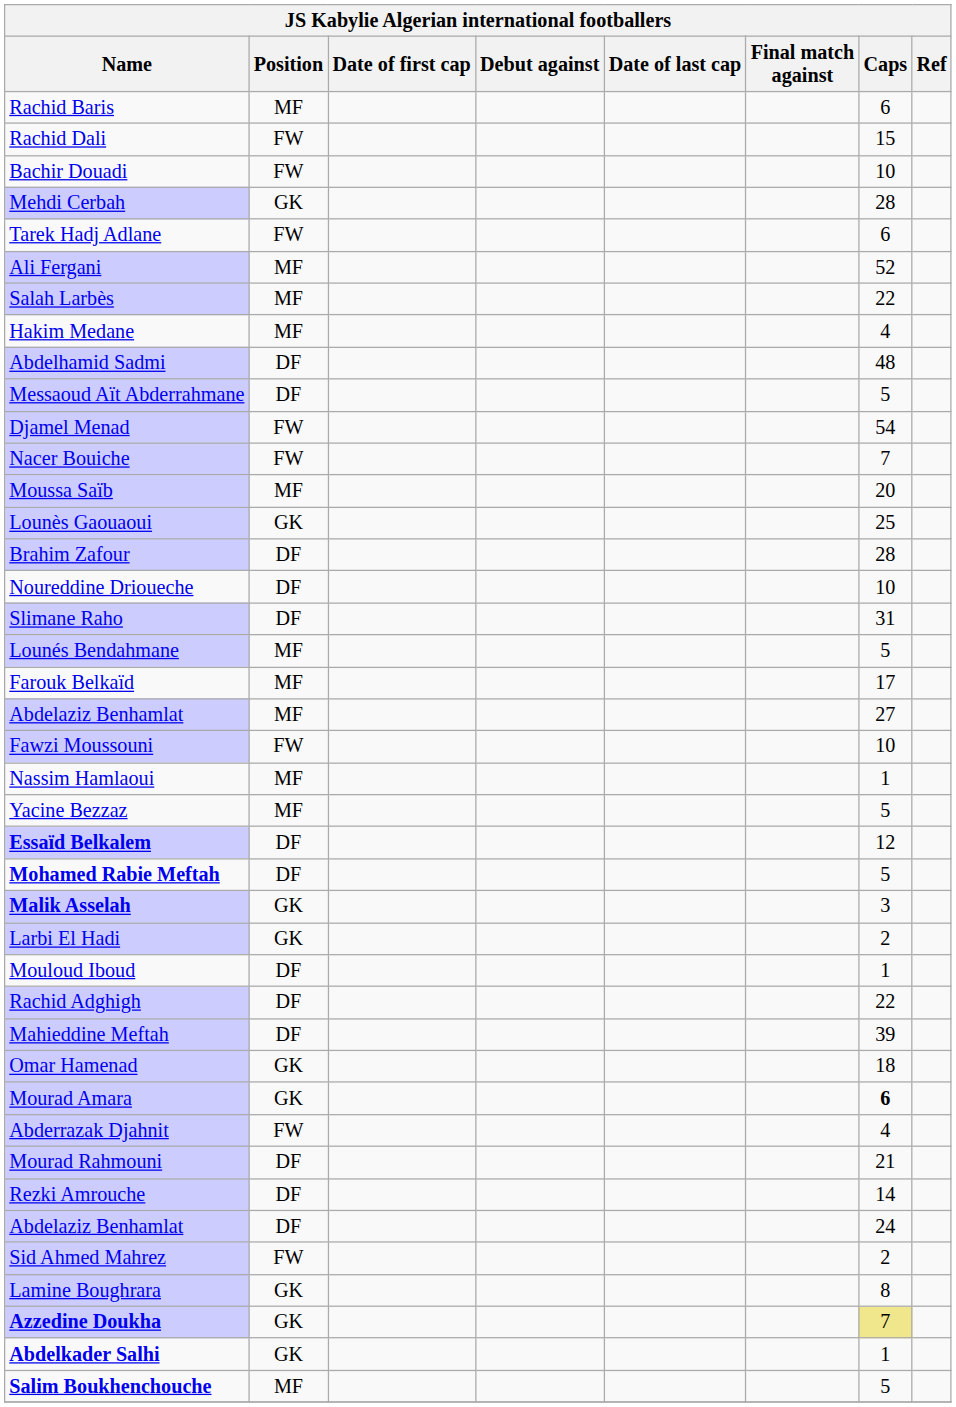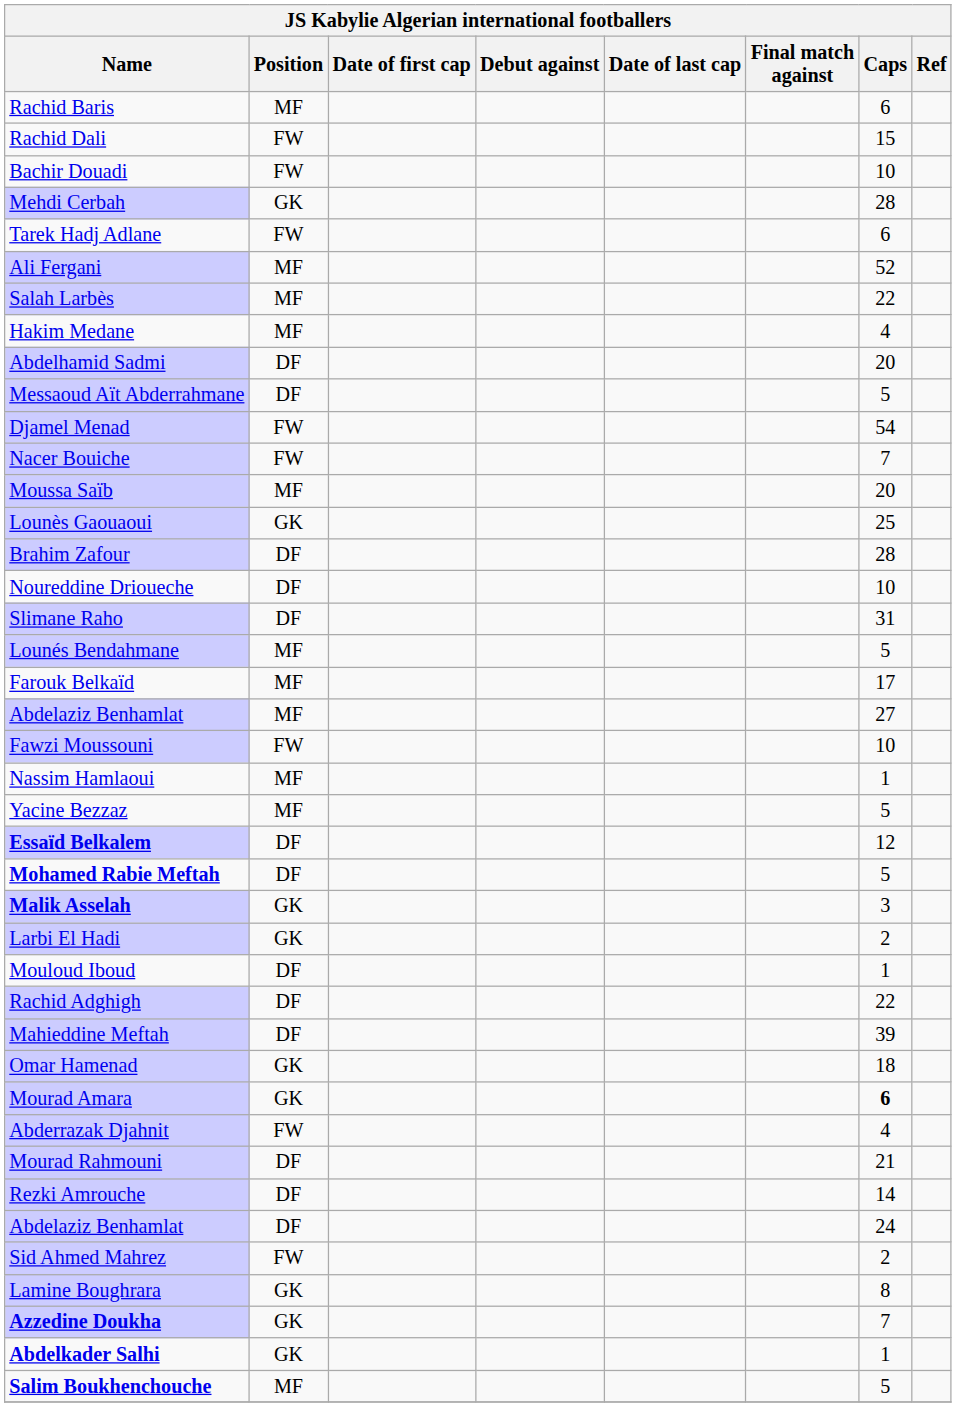 <table class="wikitable plainrowheaders sortable" style="text-align: center;">
 <tr>
 <th colspan=8>JS Kabylie Algerian international footballers</th>
 </tr>
 <tr>
 <th scope="col">Name</th>
 <th scope="col">Position</th>
 <th scope="col">Date of first cap</th>
 <th scope="col">Debut against</th>
 <th scope="col">Date of last cap</th>
 <th scope="col">Final match<br>against</th>
 <th scope="col">Caps</th>
 <th scope="col" class="unsortable">Ref</th>
 </tr>
 <tr>
 <td scope="row" align="left"><a href='#'>Rachid Baris</a></td>
 <td align="center">MF</td>
 <td align="center"></td>
 <td align="center"></td>
 <td align="center"></td>
 <td align="center"></td>
 <td align="center">6</td>
 <td></td>
 </tr>
 <tr>
 <td scope="row" align="left"><a href='#'>Rachid Dali</a></td>
 <td align="center">FW</td>
 <td align="center"></td>
 <td align="center"></td>
 <td align="center"></td>
 <td align="center"></td>
 <td align="center">15</td>
 <td></td>
 </tr>
 <tr>
 <td scope="row" align="left"><a href='#'>Bachir Douadi</a></td>
 <td align="center">FW</td>
 <td align="center"></td>
 <td align="center"></td>
 <td align="center"></td>
 <td align="center"></td>
 <td align="center">10</td>
 <td></td>
 </tr>
 <tr>
 <td scope="row" style="background-color:#CCCCFF" align="left"><a href='#'>Mehdi Cerbah</a></td>
 <td align="center">GK</td>
 <td align="center"></td>
 <td align="center"></td>
 <td align="center"></td>
 <td align="center"></td>
 <td align="center">28</td>
 <td></td>
 </tr>
 <tr>
 <td scope="row" align="left"><a href='#'>Tarek Hadj Adlane</a></td>
 <td align="center">FW</td>
 <td align="center"></td>
 <td align="center"></td>
 <td align="center"></td>
 <td align="center"></td>
 <td align="center">6</td>
 <td></td>
 </tr>
 <tr>
 <td scope="row" style="background-color:#CCCCFF" align="left"><a href='#'>Ali Fergani</a></td>
 <td align="center">MF</td>
 <td align="center"></td>
 <td align="center"></td>
 <td align="center"></td>
 <td align="center"></td>
 <td align="center">52</td>
 <td></td>
 </tr>
 <tr>
 <td scope="row" style="background-color:#CCCCFF" align="left"><a href='#'>Salah Larbès</a></td>
 <td align="center">MF</td>
 <td align="center"></td>
 <td align="center"></td>
 <td align="center"></td>
 <td align="center"></td>
 <td align="center">22</td>
 <td></td>
 </tr>
 <tr>
 <td scope="row" align="left"><a href='#'>Hakim Medane</a></td>
 <td align="center">MF</td>
 <td align="center"></td>
 <td align="center"></td>
 <td align="center"></td>
 <td align="center"></td>
 <td align="center">4</td>
 <td></td>
 </tr>
 <tr>
 <td scope="row" style="background-color:#CCCCFF" align="left"><a href='#'>Abdelhamid Sadmi</a></td>
 <td align="center">DF</td>
 <td align="center"></td>
 <td align="center"></td>
 <td align="center"></td>
 <td align="center"></td>
-<td align="center">48</td>
+<td align="center">20</td>
 <td></td>
 </tr>
 <tr>
 <td scope="row" style="background-color:#CCCCFF" align="left"><a href='#'>Messaoud Aït Abderrahmane</a></td>
 <td align="center">DF</td>
 <td align="center"></td>
 <td align="center"></td>
 <td align="center"></td>
 <td align="center"></td>
 <td align="center">5</td>
 <td></td>
 </tr>
 <tr>
 <td scope="row" style="background-color:#CCCCFF" align="left"><a href='#'>Djamel Menad</a></td>
 <td align="center">FW</td>
 <td align="center"></td>
 <td align="center"></td>
 <td align="center"></td>
 <td align="center"></td>
 <td align="center">54</td>
 <td></td>
 </tr>
 <tr>
 <td scope="row" style="background-color:#CCCCFF" align="left"><a href='#'>Nacer Bouiche</a></td>
 <td align="center">FW</td>
 <td align="center"></td>
 <td align="center"></td>
 <td align="center"></td>
 <td align="center"></td>
 <td align="center">7</td>
 <td></td>
 </tr>
 <tr>
 <td scope="row" style="background-color:#CCCCFF" align="left"><a href='#'>Moussa Saïb</a></td>
 <td align="center">MF</td>
 <td align="center"></td>
 <td align="center"></td>
 <td align="center"></td>
 <td align="center"></td>
 <td align="center">20</td>
 <td></td>
 </tr>
 <tr>
 <td scope="row" style="background-color:#CCCCFF" align="left"><a href='#'>Lounès Gaouaoui</a></td>
 <td align="center">GK</td>
 <td align="center"></td>
 <td align="center"></td>
 <td align="center"></td>
 <td align="center"></td>
 <td align="center">25</td>
 <td></td>
 </tr>
 <tr>
 <td scope="row" style="background-color:#CCCCFF" align="left"><a href='#'>Brahim Zafour</a></td>
 <td align="center">DF</td>
 <td align="center"></td>
 <td align="center"></td>
 <td align="center"></td>
 <td align="center"></td>
 <td align="center">28</td>
 <td></td>
 </tr>
 <tr>
 <td scope="row" align="left"><a href='#'>Noureddine Drioueche</a></td>
 <td align="center">DF</td>
 <td align="center"></td>
 <td align="center"></td>
 <td align="center"></td>
 <td align="center"></td>
 <td align="center">10</td>
 <td></td>
 </tr>
 <tr>
 <td scope="row" style="background-color:#CCCCFF" align="left"><a href='#'>Slimane Raho</a></td>
 <td align="center">DF</td>
 <td align="center"></td>
 <td align="center"></td>
 <td align="center"></td>
 <td align="center"></td>
 <td align="center">31</td>
 <td></td>
 </tr>
 <tr>
 <td scope="row" style="background-color:#CCCCFF" align="left"><a href='#'>Lounés Bendahmane</a></td>
 <td align="center">MF</td>
 <td align="center"></td>
 <td align="center"></td>
 <td align="center"></td>
 <td align="center"></td>
 <td align="center">5</td>
 <td></td>
 </tr>
 <tr>
 <td scope="row" align="left"><a href='#'>Farouk Belkaïd</a></td>
 <td align="center">MF</td>
 <td align="center"></td>
 <td align="center"></td>
 <td align="center"></td>
 <td align="center"></td>
 <td align="center">17</td>
 <td></td>
 </tr>
 <tr>
 <td scope="row" style="background-color:#CCCCFF" align="left"><a href='#'>Abdelaziz Benhamlat</a></td>
 <td align="center">MF</td>
 <td align="center"></td>
 <td align="center"></td>
 <td align="center"></td>
 <td align="center"></td>
 <td align="center">27</td>
 <td></td>
 </tr>
 <tr>
 <td scope="row" style="background-color:#CCCCFF" align="left"><a href='#'>Fawzi Moussouni</a></td>
 <td align="center">FW</td>
 <td align="center"></td>
 <td align="center"></td>
 <td align="center"></td>
 <td align="center"></td>
 <td align="center">10</td>
 <td></td>
 </tr>
 <tr>
 <td scope="row" align="left"><a href='#'>Nassim Hamlaoui</a></td>
 <td align="center">MF</td>
 <td align="center"></td>
 <td align="center"></td>
 <td align="center"></td>
 <td align="center"></td>
 <td align="center">1</td>
 <td></td>
 </tr>
 <tr>
 <td scope="row" align="left"><a href='#'>Yacine Bezzaz</a></td>
 <td align="center">MF</td>
 <td align="center"></td>
 <td align="center"></td>
 <td align="center"></td>
 <td align="center"></td>
 <td align="center">5</td>
 <td></td>
 </tr>
 <tr>
 <td scope="row" style="background-color:#CCCCFF" align="left"><strong><a href='#'>Essaïd Belkalem</a></strong></td>
 <td align="center">DF</td>
 <td align="center"></td>
 <td align="center"></td>
 <td align="center"></td>
 <td align="center"></td>
 <td align="center">12</td>
 <td></td>
 </tr>
 <tr>
 <td scope="row" align="left"><strong><a href='#'>Mohamed Rabie Meftah</a></strong></td>
 <td align="center">DF</td>
 <td align="center"></td>
 <td align="center"></td>
 <td align="center"></td>
 <td align="center"></td>
 <td align="center">5</td>
 <td></td>
 </tr>
 <tr>
 <td scope="row" style="background-color:#CCCCFF" align="left"><strong><a href='#'>Malik Asselah</a></strong></td>
 <td align="center">GK</td>
 <td align="center"></td>
 <td align="center"></td>
 <td align="center"></td>
 <td align="center"></td>
 <td align="center">3</td>
 <td></td>
 </tr>
 <tr>
 <td scope="row" style="background-color:#CCCCFF" align="left"><a href='#'>Larbi El Hadi</a></td>
 <td align="center">GK</td>
 <td align="center"></td>
 <td align="center"></td>
 <td align="center"></td>
 <td align="center"></td>
 <td align="center">2</td>
 <td></td>
 </tr>
 <tr>
 <td scope="row" align="left"><a href='#'>Mouloud Iboud</a></td>
 <td align="center">DF</td>
 <td align="center"></td>
 <td align="center"></td>
 <td align="center"></td>
 <td align="center"></td>
 <td align="center">1</td>
 <td></td>
 </tr>
 <tr>
 <td scope="row" style="background-color:#CCCCFF" align="left"><a href='#'>Rachid Adghigh</a></td>
 <td align="center">DF</td>
 <td align="center"></td>
 <td align="center"></td>
 <td align="center"></td>
 <td align="center"></td>
 <td align="center">22</td>
 <td></td>
 </tr>
 <tr>
 <td scope="row" style="background-color:#CCCCFF" align="left"><a href='#'>Mahieddine Meftah</a></td>
 <td align="center">DF</td>
 <td align="center"></td>
 <td align="center"></td>
 <td align="center"></td>
 <td align="center"></td>
 <td align="center">39</td>
 <td></td>
 </tr>
 <tr>
 <td scope="row" style="background-color:#CCCCFF" align="left"><a href='#'>Omar Hamenad</a></td>
 <td align="center">GK</td>
 <td align="center"></td>
 <td align="center"></td>
 <td align="center"></td>
 <td align="center"></td>
 <td align="center">18</td>
 <td></td>
 </tr>
 <tr>
 <td scope="row" style="background-color:#CCCCFF" align="left"><a href='#'>Mourad Amara</a></td>
 <td align="center">GK</td>
 <td align="center"></td>
 <td align="center"></td>
 <td align="center"></td>
 <td align="center"></td>
 <td align="center"><strong>6</strong></td>
 <td></td>
 </tr>
 <tr>
 <td scope="row" style="background-color:#CCCCFF" align="left"><a href='#'>Abderrazak Djahnit</a></td>
 <td align="center">FW</td>
 <td align="center"></td>
 <td align="center"></td>
 <td align="center"></td>
 <td align="center"></td>
 <td align="center">4</td>
 <td></td>
 </tr>
 <tr>
 <td scope="row" style="background-color:#CCCCFF" align="left"><a href='#'>Mourad Rahmouni</a></td>
 <td align="center">DF</td>
 <td align="center"></td>
 <td align="center"></td>
 <td align="center"></td>
 <td align="center"></td>
 <td align="center">21</td>
 <td></td>
 </tr>
 <tr>
 <td scope="row" style="background-color:#CCCCFF" align="left"><a href='#'>Rezki Amrouche</a></td>
 <td align="center">DF</td>
 <td align="center"></td>
 <td align="center"></td>
 <td align="center"></td>
 <td align="center"></td>
 <td align="center">14</td>
 <td></td>
 </tr>
 <tr>
 <td scope="row" style="background-color:#CCCCFF" align="left"><a href='#'>Abdelaziz Benhamlat</a></td>
 <td align="center">DF</td>
 <td align="center"></td>
 <td align="center"></td>
 <td align="center"></td>
 <td align="center"></td>
 <td align="center">24</td>
 <td></td>
 </tr>
 <tr>
 <td scope="row" style="background-color:#CCCCFF" align="left"><a href='#'>Sid Ahmed Mahrez</a></td>
 <td align="center">FW</td>
 <td align="center"></td>
 <td align="center"></td>
 <td align="center"></td>
 <td align="center"></td>
 <td align="center">2</td>
 <td></td>
 </tr>
 <tr>
 <td scope="row" style="background-color:#CCCCFF" align="left"><a href='#'>Lamine Boughrara</a></td>
 <td align="center">GK</td>
 <td align="center"></td>
 <td align="center"></td>
 <td align="center"></td>
 <td align="center"></td>
 <td align="center">8</td>
 <td></td>
 </tr>
 <tr>
 <td scope="row" style="background-color:#CCCCFF" align="left"><strong><a href='#'>Azzedine Doukha</a></strong></td>
 <td align="center">GK</td>
 <td align="center"></td>
 <td align="center"></td>
 <td align="center"></td>
 <td align="center"></td>
-<td align="center" style="background: khaki;">7</td>
+<td align="center">7</td>
 <td></td>
 </tr>
 <tr>
 <td scope="row" align="left"><strong><a href='#'>Abdelkader Salhi</a></strong></td>
 <td align="center">GK</td>
 <td align="center"></td>
 <td align="center"></td>
 <td align="center"></td>
 <td align="center"></td>
 <td align="center">1</td>
 <td></td>
 </tr>
 <tr>
 <td scope="row" align="left"><strong><a href='#'>Salim Boukhenchouche</a></strong></td>
 <td align="center">MF</td>
 <td align="center"></td>
 <td align="center"></td>
 <td align="center"></td>
 <td align="center"></td>
 <td align="center">5</td>
 <td></td>
 </tr>
 <tr>
 </tr>
 </table>
